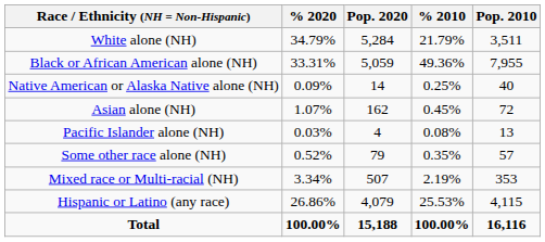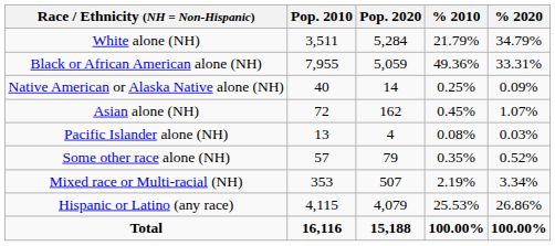 <table class="wikitable" style="text-align:center;">
 <tr>
 <th>Race / Ethnicity <small>(<em>NH = Non-Hispanic</em>)</small></th>
-<th>% 2020</th>
+<th>Pop. 2010</th>
 <th>Pop. 2020</th>
 <th>% 2010</th>
-<th>Pop. 2010</th>
+<th>% 2020</th>
 </tr>
 <tr>
 <td><a href='#'>White</a> alone (NH)</td>
-<td>34.79%</td>
+<td>3,511</td>
 <td>5,284</td>
 <td>21.79%</td>
-<td>3,511</td>
+<td>34.79%</td>
 </tr>
 <tr>
 <td><a href='#'>Black or African American</a> alone (NH)</td>
-<td>33.31%</td>
+<td>7,955</td>
 <td>5,059</td>
 <td>49.36%</td>
-<td>7,955</td>
+<td>33.31%</td>
 </tr>
 <tr>
 <td><a href='#'>Native American</a> or <a href='#'>Alaska Native</a> alone (NH)</td>
-<td>0.09%</td>
+<td>40</td>
 <td>14</td>
 <td>0.25%</td>
-<td>40</td>
+<td>0.09%</td>
 </tr>
 <tr>
 <td><a href='#'>Asian</a> alone (NH)</td>
-<td>1.07%</td>
+<td>72</td>
 <td>162</td>
 <td>0.45%</td>
-<td>72</td>
+<td>1.07%</td>
 </tr>
 <tr>
 <td><a href='#'>Pacific Islander</a> alone (NH)</td>
-<td>0.03%</td>
+<td>13</td>
 <td>4</td>
 <td>0.08%</td>
-<td>13</td>
+<td>0.03%</td>
 </tr>
 <tr>
 <td><a href='#'>Some other race</a> alone (NH)</td>
-<td>0.52%</td>
+<td>57</td>
 <td>79</td>
 <td>0.35%</td>
-<td>57</td>
+<td>0.52%</td>
 </tr>
 <tr>
 <td><a href='#'>Mixed race or Multi-racial</a> (NH)</td>
-<td>3.34%</td>
+<td>353</td>
 <td>507</td>
 <td>2.19%</td>
-<td>353</td>
+<td>3.34%</td>
 </tr>
 <tr>
 <td><a href='#'>Hispanic or Latino</a> (any race)</td>
-<td>26.86%</td>
+<td>4,115</td>
 <td>4,079</td>
 <td>25.53%</td>
-<td>4,115</td>
+<td>26.86%</td>
 </tr>
 <tr>
 <td><strong>Total</strong></td>
-<td><strong>100.00%</strong></td>
+<td><strong>16,116</strong></td>
 <td><strong>15,188</strong></td>
 <td><strong>100.00%</strong></td>
-<td><strong>16,116</strong></td>
+<td><strong>100.00%</strong></td>
 </tr>
 </table>
